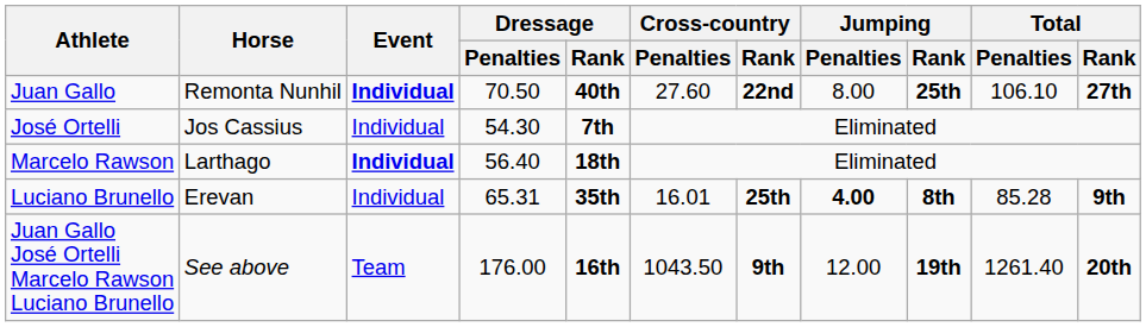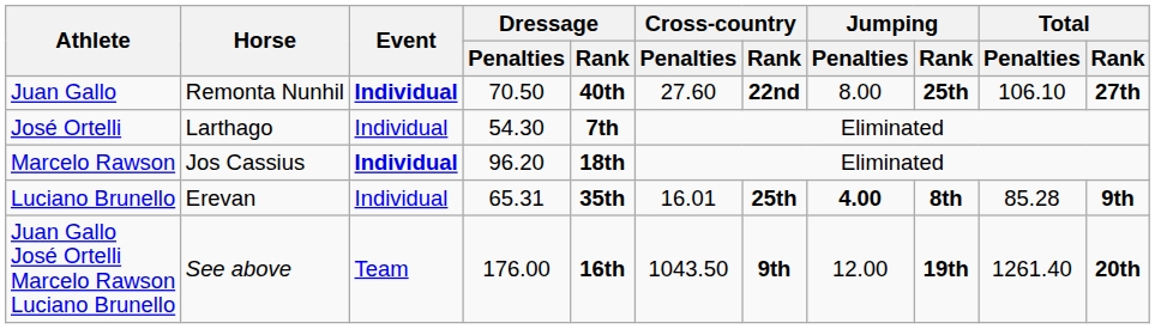 <table class=wikitable style="font-size:90%">
 <tr>
 <th rowspan="2">Athlete</th>
 <th rowspan="2">Horse</th>
 <th rowspan="2">Event</th>
 <th colspan="2">Dressage</th>
 <th colspan="2">Cross-country</th>
 <th colspan="2">Jumping</th>
 <th colspan="2">Total</th>
 </tr>
 <tr>
 <th>Penalties</th>
 <th>Rank</th>
 <th>Penalties</th>
 <th>Rank</th>
 <th>Penalties</th>
 <th>Rank</th>
 <th>Penalties</th>
 <th>Rank</th>
 </tr>
 <tr>
 <td><a href='#'>Juan Gallo</a></td>
 <td>Remonta Nunhil</td>
 <td><strong><a href='#'>Individual</a></strong></td>
 <td align="center">70.50</td>
 <td align="center"><strong>40th</strong></td>
 <td align="center">27.60</td>
 <td align="center"><strong>22nd</strong></td>
 <td align="center">8.00</td>
 <td align="center"><strong>25th</strong></td>
 <td align="center">106.10</td>
 <td align="center"><strong>27th</strong></td>
 </tr>
 <tr>
 <td><a href='#'>José Ortelli</a></td>
-<td>Jos Cassius</td>
+<td>Larthago</td>
 <td><a href='#'>Individual</a></td>
 <td align="center">54.30</td>
 <td align="center"><strong>7th</strong></td>
 <td align="center" colspan=8>Eliminated</td>
 </tr>
 <tr>
 <td><a href='#'>Marcelo Rawson</a></td>
-<td>Larthago</td>
+<td>Jos Cassius</td>
 <td><strong><a href='#'>Individual</a></strong></td>
-<td align="center">56.40</td>
+<td align="center">96.20</td>
 <td align="center"><strong>18th</strong></td>
 <td align="center" colspan=8>Eliminated</td>
 </tr>
 <tr>
 <td><a href='#'>Luciano Brunello</a></td>
 <td>Erevan</td>
 <td><a href='#'>Individual</a></td>
 <td align="center">65.31</td>
 <td align="center"><strong>35th</strong></td>
 <td align="center">16.01</td>
 <td align="center"><strong>25th</strong></td>
 <td align="center"><strong>4.00</strong></td>
 <td align="center"><strong>8th</strong></td>
 <td align="center">85.28</td>
 <td align="center"><strong>9th</strong></td>
 </tr>
 <tr>
 <td><a href='#'>Juan Gallo</a><br><a href='#'>José Ortelli</a><br><a href='#'>Marcelo Rawson</a><br><a href='#'>Luciano Brunello</a></td>
 <td><em>See above</em></td>
 <td><a href='#'>Team</a></td>
 <td align="center">176.00</td>
 <td align="center"><strong>16th</strong></td>
 <td align="center">1043.50</td>
 <td align="center"><strong>9th</strong></td>
 <td align="center">12.00</td>
 <td align="center"><strong>19th</strong></td>
 <td align="center">1261.40</td>
 <td align="center"><strong>20th</strong></td>
 </tr>
 </table>
